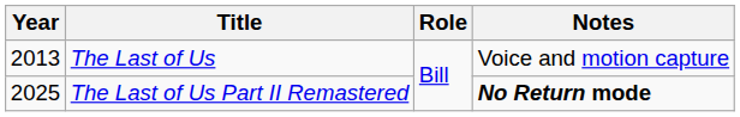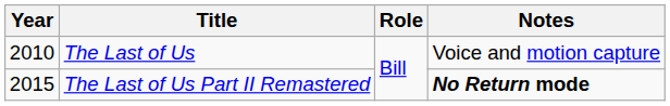 <table class="wikitable sortable">
 <tr>
 <th>Year</th>
 <th>Title</th>
 <th>Role</th>
 <th class="unsortable">Notes</th>
 </tr>
 <tr>
-<td>2013</td>
+<td>2010</td>
 <td><em><a href='#'>The Last of Us</a></em></td>
 <td rowspan="2"><a href='#'>Bill</a></td>
 <td>Voice and <a href='#'>motion capture</a></td>
 </tr>
 <tr>
-<td>2025</td>
+<td>2015</td>
 <td><em><a href='#'>The Last of Us Part II Remastered</a></em></td>
 <td><strong><em>No Return</em> mode</strong></td>
 </tr>
 </table>
